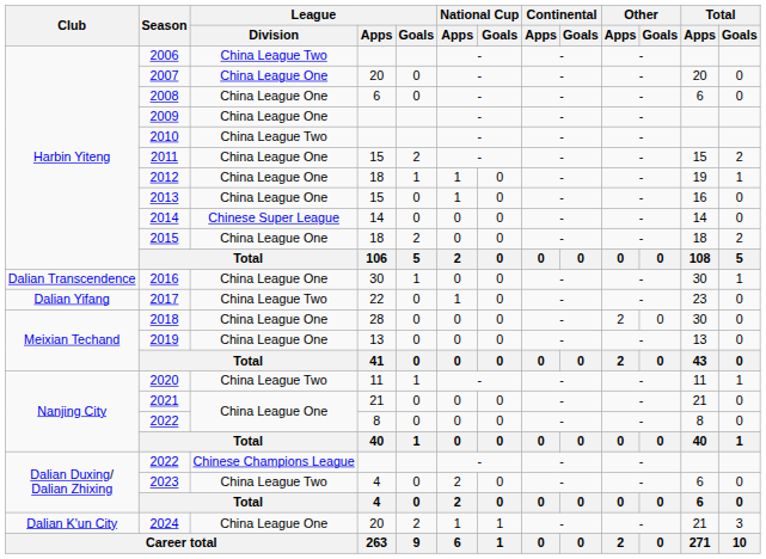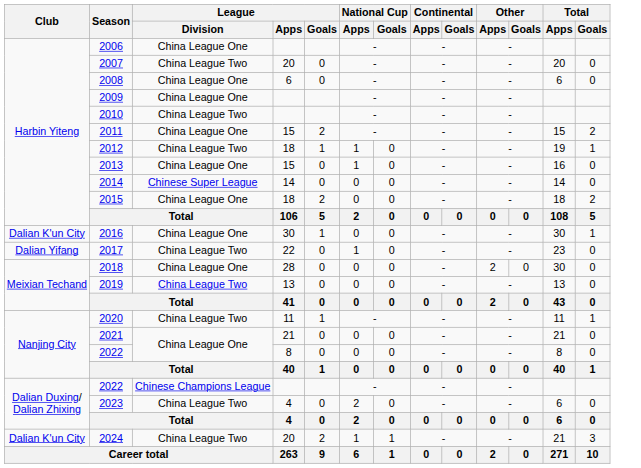 <table class="wikitable" style="text-align: center">
 <tr>
 <th rowspan="2">Club</th>
 <th rowspan="2">Season</th>
 <th colspan="3">League</th>
 <th colspan="2">National Cup</th>
 <th colspan="2">Continental</th>
 <th colspan="2">Other</th>
 <th colspan="2">Total</th>
 </tr>
 <tr>
 <th>Division</th>
 <th>Apps</th>
 <th>Goals</th>
 <th>Apps</th>
 <th>Goals</th>
 <th>Apps</th>
 <th>Goals</th>
 <th>Apps</th>
 <th>Goals</th>
 <th>Apps</th>
 <th>Goals</th>
 </tr>
 <tr>
 <td rowspan=11><a href='#'>Harbin Yiteng</a></td>
 <td><a href='#'>2006</a></td>
-<td><a href='#'>China League Two</a></td>
+<td>China League One</td>
 <td></td>
 <td></td>
 <td colspan="2">-</td>
 <td colspan="2">-</td>
 <td colspan="2">-</td>
 <td></td>
 <td></td>
 </tr>
 <tr>
 <td><a href='#'>2007</a></td>
-<td><a href='#'>China League One</a></td>
+<td>China League Two</td>
 <td>20</td>
 <td>0</td>
 <td colspan="2">-</td>
 <td colspan="2">-</td>
 <td colspan="2">-</td>
 <td>20</td>
 <td>0</td>
 </tr>
 <tr>
 <td><a href='#'>2008</a></td>
 <td>China League One</td>
 <td>6</td>
 <td>0</td>
 <td colspan="2">-</td>
 <td colspan="2">-</td>
 <td colspan="2">-</td>
 <td>6</td>
 <td>0</td>
 </tr>
 <tr>
 <td><a href='#'>2009</a></td>
 <td>China League One</td>
 <td></td>
 <td></td>
 <td colspan="2">-</td>
 <td colspan="2">-</td>
 <td colspan="2">-</td>
 <td></td>
 <td></td>
 </tr>
 <tr>
 <td><a href='#'>2010</a></td>
 <td>China League Two</td>
 <td></td>
 <td></td>
 <td colspan="2">-</td>
 <td colspan="2">-</td>
 <td colspan="2">-</td>
 <td></td>
 <td></td>
 </tr>
 <tr>
 <td><a href='#'>2011</a></td>
 <td>China League One</td>
 <td>15</td>
 <td>2</td>
 <td colspan="2">-</td>
 <td colspan="2">-</td>
 <td colspan="2">-</td>
 <td>15</td>
 <td>2</td>
 </tr>
 <tr>
 <td><a href='#'>2012</a></td>
-<td>China League One</td>
+<td>China League Two</td>
 <td>18</td>
 <td>1</td>
 <td>1</td>
 <td>0</td>
 <td colspan="2">-</td>
 <td colspan="2">-</td>
 <td>19</td>
 <td>1</td>
 </tr>
 <tr>
 <td><a href='#'>2013</a></td>
 <td>China League One</td>
 <td>15</td>
 <td>0</td>
 <td>1</td>
 <td>0</td>
 <td colspan="2">-</td>
 <td colspan="2">-</td>
 <td>16</td>
 <td>0</td>
 </tr>
 <tr>
 <td><a href='#'>2014</a></td>
 <td><a href='#'>Chinese Super League</a></td>
 <td>14</td>
 <td>0</td>
 <td>0</td>
 <td>0</td>
 <td colspan="2">-</td>
 <td colspan="2">-</td>
 <td>14</td>
 <td>0</td>
 </tr>
 <tr>
 <td><a href='#'>2015</a></td>
 <td>China League One</td>
 <td>18</td>
 <td>2</td>
 <td>0</td>
 <td>0</td>
 <td colspan="2">-</td>
 <td colspan="2">-</td>
 <td>18</td>
 <td>2</td>
 </tr>
 <tr>
 <th colspan="2">Total</th>
 <th>106</th>
 <th>5</th>
 <th>2</th>
 <th>0</th>
 <th>0</th>
 <th>0</th>
 <th>0</th>
 <th>0</th>
 <th>108</th>
 <th>5</th>
 </tr>
 <tr>
-<td><a href='#'>Dalian Transcendence</a></td>
+<td><a href='#'>Dalian K'un City</a></td>
 <td><a href='#'>2016</a></td>
 <td>China League One</td>
 <td>30</td>
 <td>1</td>
 <td>0</td>
 <td>0</td>
 <td colspan="2">-</td>
 <td colspan="2">-</td>
 <td>30</td>
 <td>1</td>
 </tr>
 <tr>
 <td><a href='#'>Dalian Yifang</a></td>
 <td><a href='#'>2017</a></td>
 <td>China League Two</td>
 <td>22</td>
 <td>0</td>
 <td>1</td>
 <td>0</td>
 <td colspan="2">-</td>
 <td colspan="2">-</td>
 <td>23</td>
 <td>0</td>
 </tr>
 <tr>
 <td rowspan=3><a href='#'>Meixian Techand</a></td>
 <td><a href='#'>2018</a></td>
 <td>China League One</td>
 <td>28</td>
 <td>0</td>
 <td>0</td>
 <td>0</td>
 <td colspan=2>-</td>
 <td>2</td>
 <td>0</td>
 <td>30</td>
 <td>0</td>
 </tr>
 <tr>
 <td><a href='#'>2019</a></td>
-<td>China League One</td>
+<td><a href='#'>China League Two</a></td>
 <td>13</td>
 <td>0</td>
 <td>0</td>
 <td>0</td>
 <td colspan=2>-</td>
 <td colspan=2>-</td>
 <td>13</td>
 <td>0</td>
 </tr>
 <tr>
 <th colspan="2">Total</th>
 <th>41</th>
 <th>0</th>
 <th>0</th>
 <th>0</th>
 <th>0</th>
 <th>0</th>
 <th>2</th>
 <th>0</th>
 <th>43</th>
 <th>0</th>
 </tr>
 <tr>
 <td rowspan=4><a href='#'>Nanjing City</a></td>
 <td><a href='#'>2020</a></td>
 <td>China League Two</td>
 <td>11</td>
 <td>1</td>
 <td colspan="2">-</td>
 <td colspan="2">-</td>
 <td colspan="2">-</td>
 <td>11</td>
 <td>1</td>
 </tr>
 <tr>
 <td><a href='#'>2021</a></td>
 <td rowspan=2>China League One</td>
 <td>21</td>
 <td>0</td>
 <td>0</td>
 <td>0</td>
 <td colspan=2>-</td>
 <td colspan=2>-</td>
 <td>21</td>
 <td>0</td>
 </tr>
 <tr>
 <td><a href='#'>2022</a></td>
 <td>8</td>
 <td>0</td>
 <td>0</td>
 <td>0</td>
 <td colspan=2>-</td>
 <td colspan=2>-</td>
 <td>8</td>
 <td>0</td>
 </tr>
 <tr>
 <th colspan="2">Total</th>
 <th>40</th>
 <th>1</th>
 <th>0</th>
 <th>0</th>
 <th>0</th>
 <th>0</th>
 <th>0</th>
 <th>0</th>
 <th>40</th>
 <th>1</th>
 </tr>
 <tr>
 <td rowspan=3><a href='#'>Dalian Duxing</a>/<br><a href='#'>Dalian Zhixing</a></td>
 <td><a href='#'>2022</a></td>
 <td><a href='#'>Chinese Champions League</a></td>
 <td></td>
 <td></td>
 <td colspan="2">-</td>
 <td colspan="2">-</td>
 <td colspan="2">-</td>
 <td></td>
 <td></td>
 </tr>
 <tr>
 <td><a href='#'>2023</a></td>
 <td>China League Two</td>
 <td>4</td>
 <td>0</td>
 <td>2</td>
 <td>0</td>
 <td colspan=2>-</td>
 <td colspan=2>-</td>
 <td>6</td>
 <td>0</td>
 </tr>
 <tr>
 <th colspan="2">Total</th>
 <th>4</th>
 <th>0</th>
 <th>2</th>
 <th>0</th>
 <th>0</th>
 <th>0</th>
 <th>0</th>
 <th>0</th>
 <th>6</th>
 <th>0</th>
 </tr>
 <tr>
 <td><a href='#'>Dalian K'un City</a></td>
 <td><a href='#'>2024</a></td>
-<td>China League One</td>
+<td>China League Two</td>
 <td>20</td>
 <td>2</td>
 <td>1</td>
 <td>1</td>
 <td colspan="2">-</td>
 <td colspan="2">-</td>
 <td>21</td>
 <td>3</td>
 </tr>
 <tr>
 <th colspan=3>Career total</th>
 <th>263</th>
 <th>9</th>
 <th>6</th>
 <th>1</th>
 <th>0</th>
 <th>0</th>
 <th>2</th>
 <th>0</th>
 <th>271</th>
 <th>10</th>
 </tr>
 </table>
